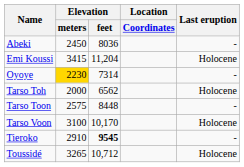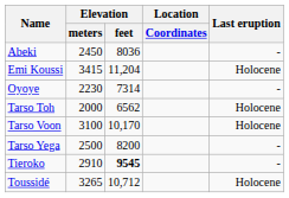 <table class="wikitable">
 <tr>
 <th rowspan="2">Name</th>
 <th colspan ="2">Elevation</th>
 <th>Location</th>
 <th rowspan="2">Last eruption</th>
 </tr>
 <tr>
 <th>meters</th>
 <th>feet</th>
 <th><a href='#'>Coordinates</a></th>
 </tr>
 <tr align="right">
 <td align="left"><a href='#'>Abeki</a></td>
 <td>2450</td>
 <td>8036</td>
 <td></td>
 <td>-</td>
 </tr>
 <tr align="right">
 <td align="left"><a href='#'>Emi Koussi</a></td>
 <td>3415</td>
 <td>11,204</td>
 <td></td>
 <td>Holocene</td>
 </tr>
 <tr align="right">
 <td align="left"><a href='#'>Oyoye</a></td>
-<td style="background: gold;">2230</td>
+<td>2230</td>
 <td>7314</td>
 <td></td>
 <td>-</td>
 </tr>
 <tr align="right">
 <td align="left"><a href='#'>Tarso Toh</a></td>
 <td>2000</td>
 <td>6562</td>
 <td></td>
 <td>Holocene</td>
 </tr>
 <tr align="right">
-<td align="left"><a href='#'>Tarso Toon</a></td>
-<td>2575</td>
-<td>8448</td>
-<td></td>
-<td>-</td>
-</tr>
-<tr align="right">
 <td align="left"><a href='#'>Tarso Voon</a></td>
 <td>3100</td>
 <td>10,170</td>
 <td></td>
 <td>Holocene</td>
+</tr>
+<tr align="right">
+<td align="left"><a href='#'>Tarso Yega</a></td>
+<td>2500</td>
+<td>8200</td>
+<td></td>
+<td>-</td>
 </tr>
 <tr align="right">
 <td align="left"><a href='#'>Tieroko</a></td>
 <td>2910</td>
 <td><strong>9545</strong></td>
 <td></td>
 <td>-</td>
 </tr>
 <tr align="right">
 <td align="left"><a href='#'>Toussidé</a></td>
 <td>3265</td>
 <td>10,712</td>
 <td></td>
 <td>Holocene</td>
 </tr>
 </table>
